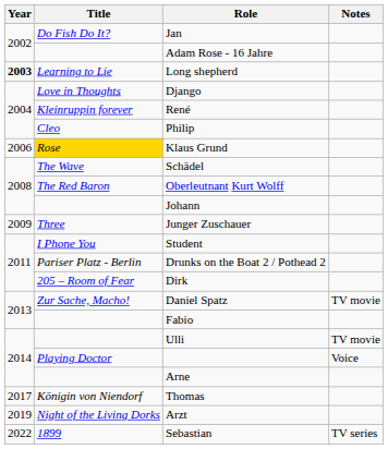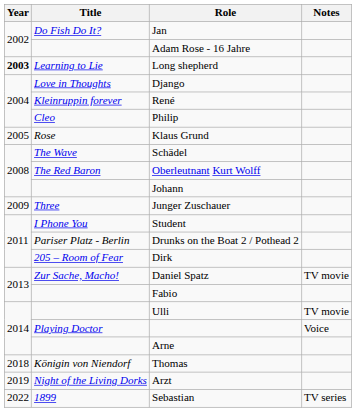 <table class="wikitable sortable">
 <tr>
 <th>Year</th>
 <th>Title</th>
 <th>Role</th>
 <th class="unsortable">Notes</th>
 </tr>
 <tr>
 <td rowspan=2>2002</td>
 <td><em><a href='#'>Do Fish Do It?</a></em></td>
 <td>Jan</td>
 <td></td>
 </tr>
 <tr>
 <td><em></em></td>
 <td>Adam Rose - 16 Jahre</td>
 <td></td>
 </tr>
 <tr>
 <td><strong>2003</strong></td>
 <td><em><a href='#'>Learning to Lie</a></em></td>
 <td>Long shepherd</td>
 <td></td>
 </tr>
 <tr>
 <td rowspan=3>2004</td>
 <td><em><a href='#'>Love in Thoughts</a></em></td>
 <td>Django</td>
 <td></td>
 </tr>
 <tr>
 <td><em><a href='#'>Kleinruppin forever</a></em></td>
 <td>René</td>
 <td></td>
 </tr>
 <tr>
 <td><em><a href='#'>Cleo</a></em></td>
 <td>Philip</td>
 <td></td>
 </tr>
 <tr>
-<td>2006</td>
-<td style="background: gold;"><em>Rose</em></td>
+<td>2005</td>
+<td><em>Rose</em></td>
 <td>Klaus Grund</td>
 <td></td>
 </tr>
 <tr>
 <td rowspan=3>2008</td>
 <td><em><a href='#'>The Wave</a></em></td>
 <td>Schädel</td>
 <td></td>
 </tr>
 <tr>
 <td><em><a href='#'>The Red Baron</a></em></td>
 <td><a href='#'>Oberleutnant</a> <a href='#'>Kurt Wolff</a></td>
 <td></td>
 </tr>
 <tr>
 <td><em></em></td>
 <td>Johann</td>
 <td></td>
 </tr>
 <tr>
 <td>2009</td>
 <td><em><a href='#'>Three</a></em></td>
 <td>Junger Zuschauer</td>
 <td></td>
 </tr>
 <tr>
 <td rowspan=3>2011</td>
 <td><em><a href='#'>I Phone You</a></em></td>
 <td>Student</td>
 <td></td>
 </tr>
 <tr>
 <td><em>Pariser Platz - Berlin</em></td>
 <td>Drunks on the Boat 2 / Pothead 2</td>
 <td></td>
 </tr>
 <tr>
 <td><em><a href='#'>205 – Room of Fear</a></em></td>
 <td>Dirk</td>
 <td></td>
 </tr>
 <tr>
 <td rowspan=2>2013</td>
 <td><em><a href='#'>Zur Sache, Macho!</a></em></td>
 <td>Daniel Spatz</td>
 <td>TV movie</td>
 </tr>
 <tr>
 <td><em></em></td>
 <td>Fabio</td>
 <td></td>
 </tr>
 <tr>
 <td rowspan=3>2014</td>
 <td><em></em></td>
 <td>Ulli</td>
 <td>TV movie</td>
 </tr>
 <tr>
 <td><em><a href='#'>Playing Doctor</a></em></td>
 <td></td>
 <td>Voice</td>
 </tr>
 <tr>
 <td><em></em></td>
 <td>Arne</td>
 <td></td>
 </tr>
 <tr>
-<td>2017</td>
+<td>2018</td>
 <td><em>Königin von Niendorf</em></td>
 <td>Thomas</td>
 <td></td>
 </tr>
 <tr>
 <td>2019</td>
 <td><em><a href='#'>Night of the Living Dorks</a></em></td>
 <td>Arzt</td>
 <td></td>
 </tr>
 <tr>
 <td>2022</td>
 <td><em><a href='#'>1899</a></em></td>
 <td>Sebastian</td>
 <td>TV series</td>
 </tr>
 </table>
